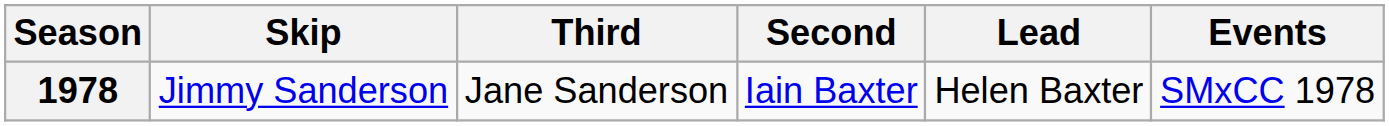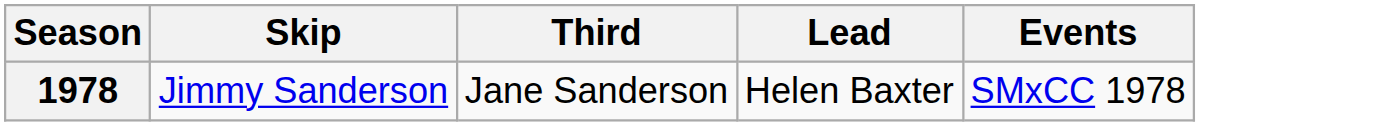 <table class="wikitable">
 <tr>
 <th scope="col">Season</th>
 <th scope="col">Skip</th>
 <th scope="col">Third</th>
-<th scope="col">Second</th>
 <th scope="col">Lead</th>
 <th scope="col">Events</th>
 </tr>
 <tr>
 <th scope="row">1978</th>
 <td><a href='#'>Jimmy Sanderson</a></td>
 <td>Jane Sanderson</td>
-<td><a href='#'>Iain Baxter</a></td>
 <td>Helen Baxter</td>
 <td><a href='#'>SMxCC</a> 1978 </td>
 </tr>
 </table>
